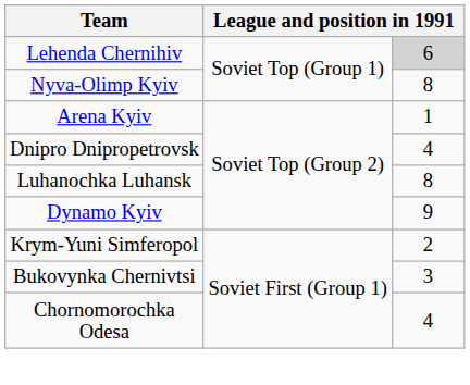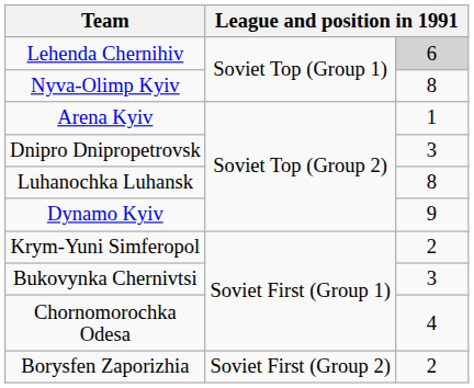 <table class="wikitable" style="text-align:center">
 <tr>
 <th>Team</th>
 <th colspan="2">League and position in 1991</th>
 </tr>
 <tr>
 <td width=150><a href='#'>Lehenda Chernihiv</a></td>
 <td rowspan="2">Soviet Top (Group 1)</td>
 <td width=50 style="background: lightgrey;">6</td>
 </tr>
 <tr>
 <td><a href='#'>Nyva-Olimp Kyiv</a></td>
 <td>8</td>
 </tr>
 <tr>
 <td><a href='#'>Arena Kyiv</a></td>
 <td rowspan="4">Soviet Top (Group 2)</td>
 <td>1</td>
 </tr>
 <tr>
 <td>Dnipro Dnipropetrovsk</td>
-<td>4</td>
+<td>3</td>
 </tr>
 <tr>
 <td>Luhanochka Luhansk</td>
 <td>8</td>
 </tr>
 <tr>
 <td><a href='#'>Dynamo Kyiv</a></td>
 <td>9</td>
 </tr>
 <tr>
 <td>Krym-Yuni Simferopol</td>
 <td rowspan="3">Soviet First (Group 1)</td>
 <td>2</td>
 </tr>
 <tr>
 <td>Bukovynka Chernivtsi</td>
 <td>3</td>
 </tr>
 <tr>
 <td>Chornomorochka Odesa</td>
 <td>4</td>
 </tr>
+<tr>
+<td>Borysfen Zaporizhia</td>
+<td>Soviet First (Group 2)</td>
+<td>2</td>
+</tr>
 </table>
